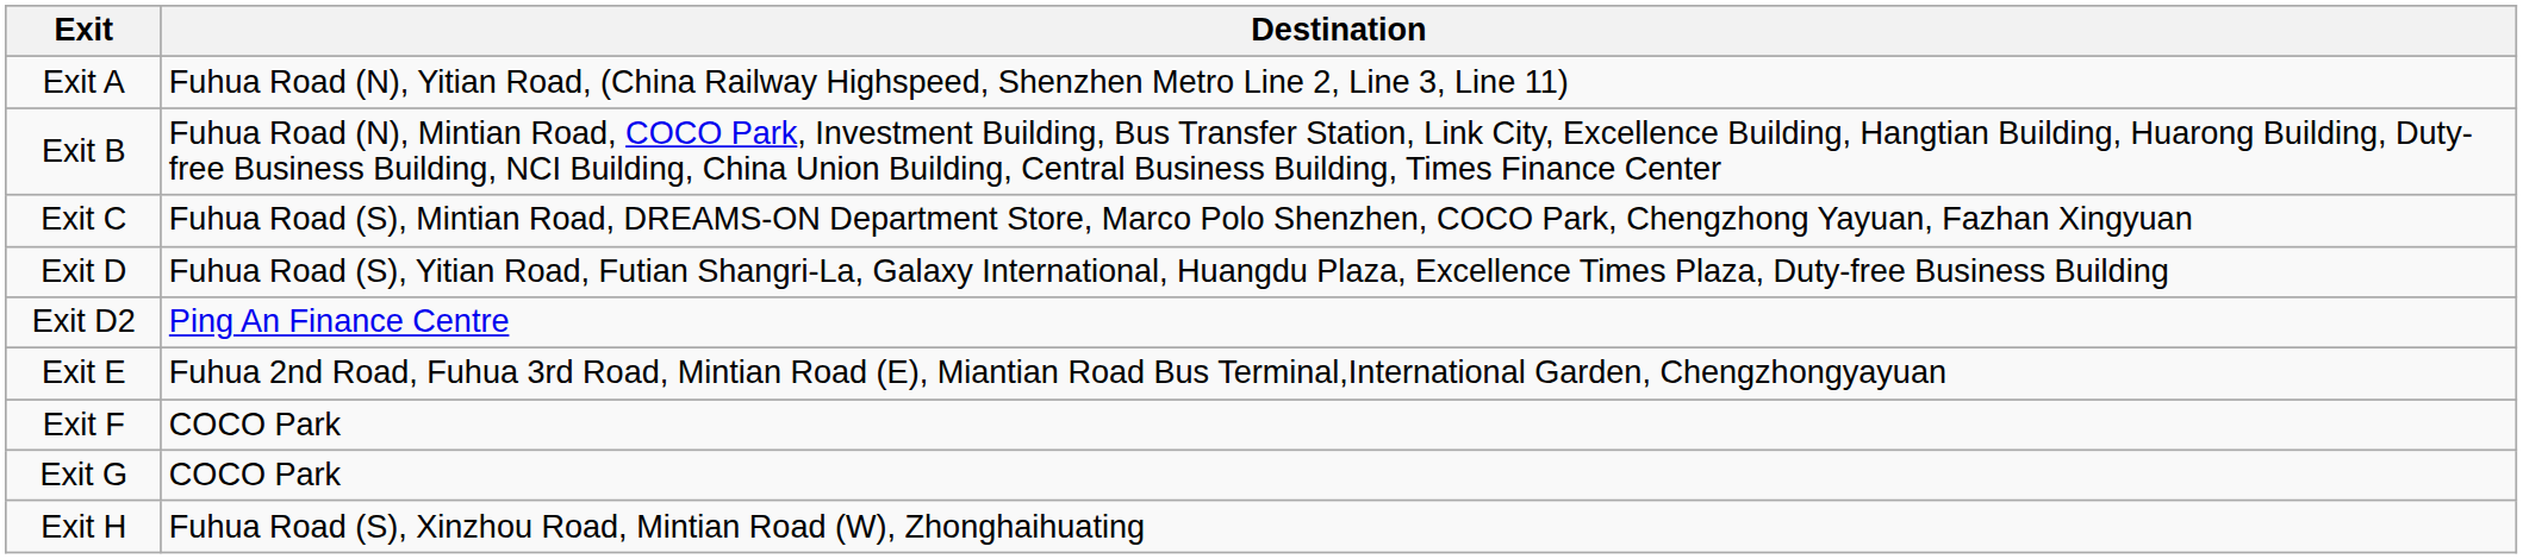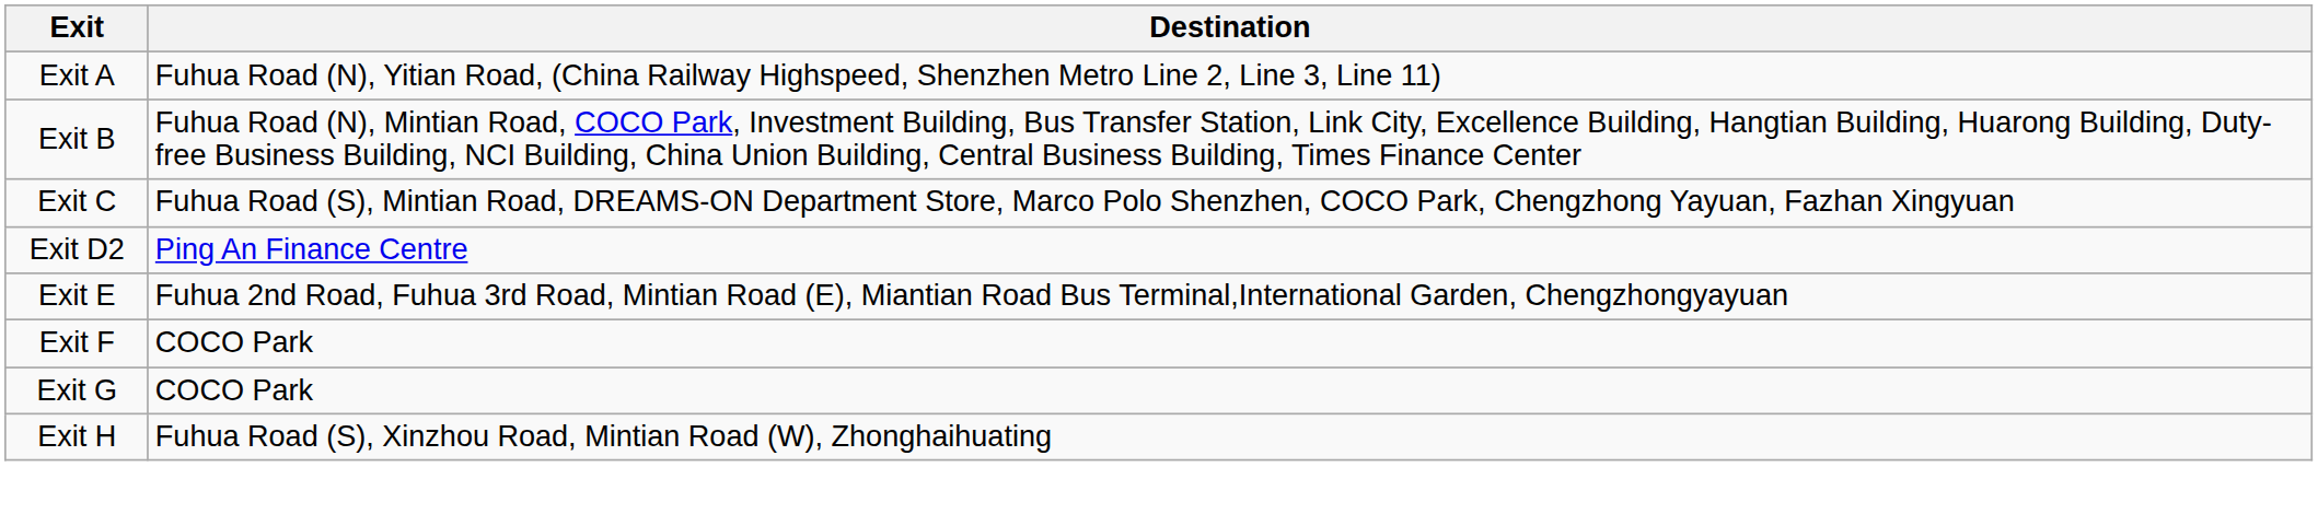 <table class="wikitable">
 <tr>
 <th style="width:70px">Exit</th>
 <th>Destination</th>
 </tr>
 <tr>
 <td align="center">Exit A</td>
 <td>Fuhua Road (N), Yitian Road,  (China Railway Highspeed, Shenzhen Metro Line 2, Line 3, Line 11)</td>
 </tr>
 <tr>
 <td align="center">Exit B</td>
 <td>Fuhua Road (N), Mintian Road, <a href='#'>COCO Park</a>, Investment Building, Bus Transfer Station, Link City, Excellence Building, Hangtian Building, Huarong Building, Duty-free Business Building, NCI Building, China Union Building, Central Business Building, Times Finance Center</td>
 </tr>
 <tr>
 <td align="center">Exit C</td>
 <td>Fuhua Road (S), Mintian Road, DREAMS-ON Department Store, Marco Polo Shenzhen, COCO Park, Chengzhong Yayuan, Fazhan Xingyuan</td>
-</tr>
-<tr>
-<td align="center">Exit D</td>
-<td>Fuhua Road (S), Yitian Road, Futian Shangri-La, Galaxy International, Huangdu Plaza, Excellence Times Plaza, Duty-free Business Building</td>
 </tr>
 <tr>
 <td align="center">Exit D2</td>
 <td><a href='#'>Ping An Finance Centre</a></td>
 </tr>
 <tr>
 <td align="center">Exit E</td>
 <td>Fuhua 2nd Road, Fuhua 3rd Road, Mintian Road (E), Miantian Road Bus Terminal,International Garden, Chengzhongyayuan</td>
 </tr>
 <tr>
 <td align="center">Exit F</td>
 <td>COCO Park</td>
 </tr>
 <tr>
 <td align="center">Exit G</td>
 <td>COCO Park</td>
 </tr>
 <tr>
 <td align="center">Exit H</td>
 <td>Fuhua Road (S), Xinzhou Road, Mintian Road (W), Zhonghaihuating</td>
 </tr>
 </table>
